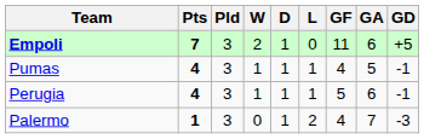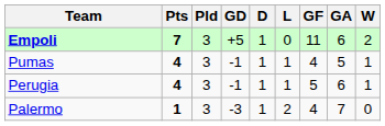 <table class=wikitable style="text-align:center">
 <tr>
 <th width=165>Team</th>
 <th width=20>Pts</th>
 <th width=20>Pld</th>
-<th width=20>W</th>
+<th width=20>GD</th>
 <th width=20>D</th>
 <th width=20>L</th>
 <th width=20>GF</th>
 <th width=20>GA</th>
-<th width=20>GD</th>
+<th width=20>W</th>
 </tr>
 <tr style="background:#ccffcc">
 <td style="text-align:left"><strong> <a href='#'>Empoli</a></strong></td>
 <td><strong>7</strong></td>
 <td>3</td>
-<td>2</td>
+<td>+5</td>
 <td>1</td>
 <td>0</td>
 <td>11</td>
 <td>6</td>
-<td>+5</td>
+<td>2</td>
 </tr>
 <tr>
 <td style="text-align:left"> <a href='#'>Pumas</a></td>
 <td><strong>4</strong></td>
 <td>3</td>
-<td>1</td>
+<td>-1</td>
 <td>1</td>
 <td>1</td>
 <td>4</td>
 <td>5</td>
-<td>-1</td>
+<td>1</td>
 </tr>
 <tr>
 <td style="text-align:left"> <a href='#'>Perugia</a></td>
 <td><strong>4</strong></td>
 <td>3</td>
-<td>1</td>
+<td>-1</td>
 <td>1</td>
 <td>1</td>
 <td>5</td>
 <td>6</td>
-<td>-1</td>
+<td>1</td>
 </tr>
 <tr>
 <td style="text-align:left"> <a href='#'>Palermo</a></td>
 <td><strong>1</strong></td>
 <td>3</td>
-<td>0</td>
+<td>-3</td>
 <td>1</td>
 <td>2</td>
 <td>4</td>
 <td>7</td>
-<td>-3</td>
+<td>0</td>
 </tr>
 </table>
